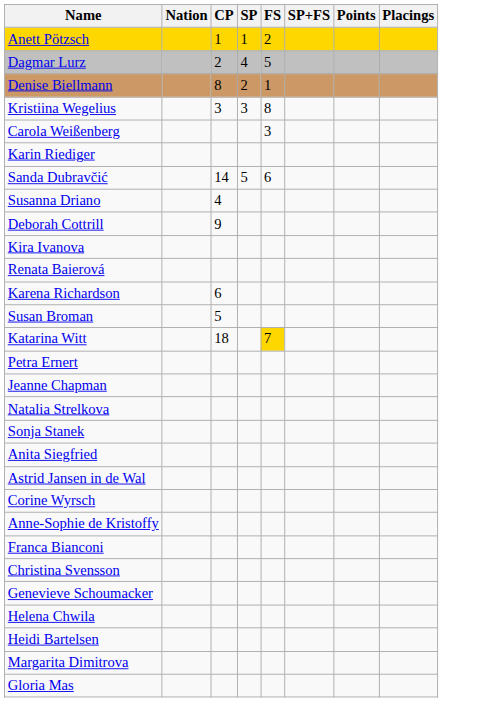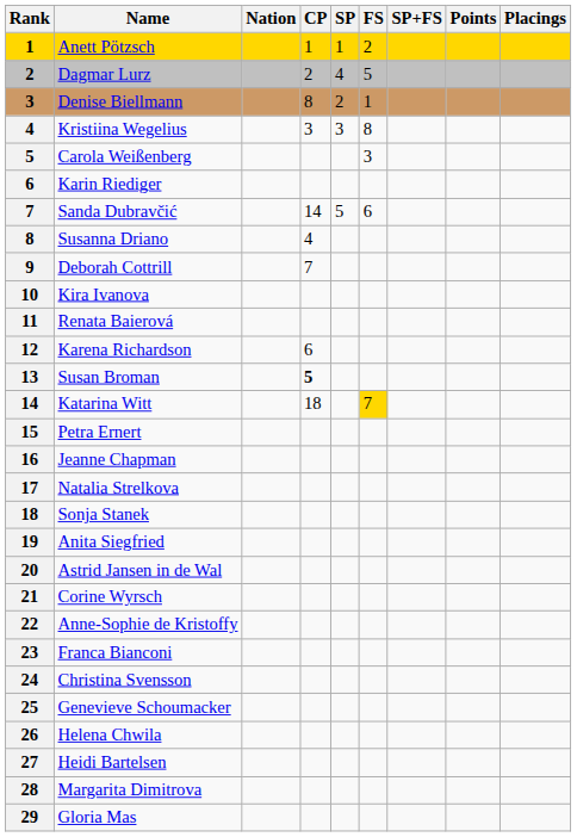 <table class="wikitable">
 <tr>
+<th>Rank</th>
 <th>Name</th>
 <th>Nation</th>
 <th>CP</th>
 <th>SP</th>
 <th>FS</th>
 <th>SP+FS</th>
 <th>Points</th>
 <th>Placings</th>
 </tr>
 <tr bgcolor="gold">
+<td align="center"><strong>1</strong></td>
 <td><a href='#'>Anett Pötzsch</a></td>
 <td></td>
 <td>1</td>
 <td>1</td>
 <td>2</td>
 <td></td>
 <td></td>
 <td></td>
 </tr>
 <tr bgcolor="silver">
+<td align="center"><strong>2</strong></td>
 <td><a href='#'>Dagmar Lurz</a></td>
 <td></td>
 <td>2</td>
 <td>4</td>
 <td>5</td>
 <td></td>
 <td></td>
 <td></td>
 </tr>
 <tr bgcolor="cc9966">
+<td align="center"><strong>3</strong></td>
 <td><a href='#'>Denise Biellmann</a></td>
 <td></td>
 <td>8</td>
 <td>2</td>
 <td>1</td>
 <td></td>
 <td></td>
 <td></td>
 </tr>
 <tr>
+<th>4</th>
 <td><a href='#'>Kristiina Wegelius</a></td>
 <td></td>
 <td>3</td>
 <td>3</td>
 <td>8</td>
 <td></td>
 <td></td>
 <td></td>
 </tr>
 <tr>
+<th>5</th>
 <td><a href='#'>Carola Weißenberg</a></td>
 <td></td>
 <td></td>
 <td></td>
 <td>3</td>
 <td></td>
 <td></td>
 <td></td>
 </tr>
 <tr>
+<th>6</th>
 <td><a href='#'>Karin Riediger</a></td>
 <td></td>
 <td></td>
 <td></td>
 <td></td>
 <td></td>
 <td></td>
 <td></td>
 </tr>
 <tr>
+<th>7</th>
 <td><a href='#'>Sanda Dubravčić</a></td>
 <td></td>
 <td>14</td>
 <td>5</td>
 <td>6</td>
 <td></td>
 <td></td>
 <td></td>
 </tr>
 <tr>
+<th>8</th>
 <td><a href='#'>Susanna Driano</a></td>
 <td></td>
 <td>4</td>
 <td></td>
 <td></td>
 <td></td>
 <td></td>
 <td></td>
 </tr>
 <tr>
+<th>9</th>
 <td><a href='#'>Deborah Cottrill</a></td>
 <td></td>
-<td>9</td>
+<td>7</td>
 <td></td>
 <td></td>
 <td></td>
 <td></td>
 <td></td>
 </tr>
 <tr>
+<th>10</th>
 <td><a href='#'>Kira Ivanova</a></td>
 <td></td>
 <td></td>
 <td></td>
 <td></td>
 <td></td>
 <td></td>
 <td></td>
 </tr>
 <tr>
+<th>11</th>
 <td><a href='#'>Renata Baierová</a></td>
 <td></td>
 <td></td>
 <td></td>
 <td></td>
 <td></td>
 <td></td>
 <td></td>
 </tr>
 <tr>
+<th>12</th>
 <td><a href='#'>Karena Richardson</a></td>
 <td></td>
 <td>6</td>
 <td></td>
 <td></td>
 <td></td>
 <td></td>
 <td></td>
 </tr>
 <tr>
+<th>13</th>
 <td><a href='#'>Susan Broman</a></td>
 <td></td>
-<td>5</td>
+<td><strong>5</strong></td>
 <td></td>
 <td></td>
 <td></td>
 <td></td>
 <td></td>
 </tr>
 <tr>
+<th>14</th>
 <td><a href='#'>Katarina Witt</a></td>
 <td></td>
 <td>18</td>
 <td></td>
 <td style="background: gold;">7</td>
 <td></td>
 <td></td>
 <td></td>
 </tr>
 <tr>
+<th>15</th>
 <td><a href='#'>Petra Ernert</a></td>
 <td></td>
 <td></td>
 <td></td>
 <td></td>
 <td></td>
 <td></td>
 <td></td>
 </tr>
 <tr>
+<th>16</th>
 <td><a href='#'>Jeanne Chapman</a></td>
 <td></td>
 <td></td>
 <td></td>
 <td></td>
 <td></td>
 <td></td>
 <td></td>
 </tr>
 <tr>
+<th>17</th>
 <td><a href='#'>Natalia Strelkova</a></td>
 <td></td>
 <td></td>
 <td></td>
 <td></td>
 <td></td>
 <td></td>
 <td></td>
 </tr>
 <tr>
+<th>18</th>
 <td><a href='#'>Sonja Stanek</a></td>
 <td></td>
 <td></td>
 <td></td>
 <td></td>
 <td></td>
 <td></td>
 <td></td>
 </tr>
 <tr>
+<th>19</th>
 <td><a href='#'>Anita Siegfried</a></td>
 <td></td>
 <td></td>
 <td></td>
 <td></td>
 <td></td>
 <td></td>
 <td></td>
 </tr>
 <tr>
+<th>20</th>
 <td><a href='#'>Astrid Jansen in de Wal</a></td>
 <td></td>
 <td></td>
 <td></td>
 <td></td>
 <td></td>
 <td></td>
 <td></td>
 </tr>
 <tr>
+<th>21</th>
 <td><a href='#'>Corine Wyrsch</a></td>
 <td></td>
 <td></td>
 <td></td>
 <td></td>
 <td></td>
 <td></td>
 <td></td>
 </tr>
 <tr>
+<th>22</th>
 <td><a href='#'>Anne-Sophie de Kristoffy</a></td>
 <td></td>
 <td></td>
 <td></td>
 <td></td>
 <td></td>
 <td></td>
 <td></td>
 </tr>
 <tr>
+<th>23</th>
 <td><a href='#'>Franca Bianconi</a></td>
 <td></td>
 <td></td>
 <td></td>
 <td></td>
 <td></td>
 <td></td>
 <td></td>
 </tr>
 <tr>
+<th>24</th>
 <td><a href='#'>Christina Svensson</a></td>
 <td></td>
 <td></td>
 <td></td>
 <td></td>
 <td></td>
 <td></td>
 <td></td>
 </tr>
 <tr>
+<th>25</th>
 <td><a href='#'>Genevieve Schoumacker</a></td>
 <td></td>
 <td></td>
 <td></td>
 <td></td>
 <td></td>
 <td></td>
 <td></td>
 </tr>
 <tr>
+<th>26</th>
 <td><a href='#'>Helena Chwila</a></td>
 <td></td>
 <td></td>
 <td></td>
 <td></td>
 <td></td>
 <td></td>
 <td></td>
 </tr>
 <tr>
+<th>27</th>
 <td><a href='#'>Heidi Bartelsen</a></td>
 <td></td>
 <td></td>
 <td></td>
 <td></td>
 <td></td>
 <td></td>
 <td></td>
 </tr>
 <tr>
+<th>28</th>
 <td><a href='#'>Margarita Dimitrova</a></td>
 <td></td>
 <td></td>
 <td></td>
 <td></td>
 <td></td>
 <td></td>
 <td></td>
 </tr>
 <tr>
+<th>29</th>
 <td><a href='#'>Gloria Mas</a></td>
 <td></td>
 <td></td>
 <td></td>
 <td></td>
 <td></td>
 <td></td>
 <td></td>
 </tr>
 </table>
